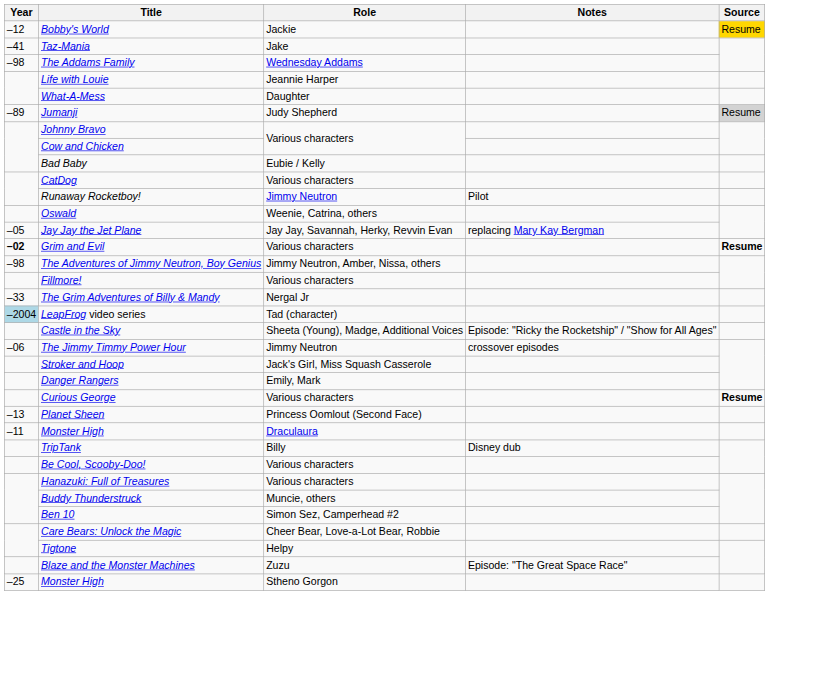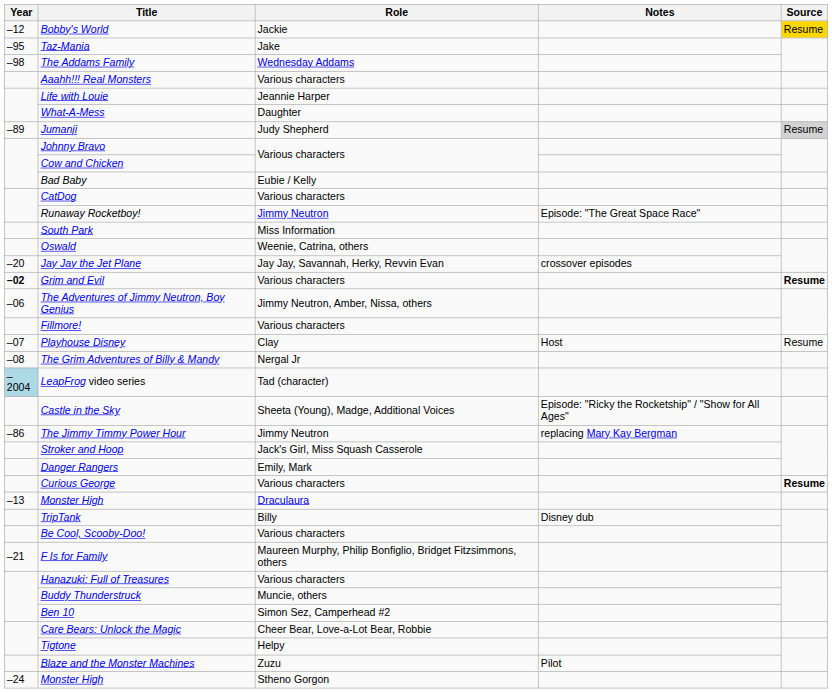 <table class="wikitable sortable plainrowheaders">
 <tr>
 <th>Year</th>
 <th>Title</th>
 <th>Role</th>
 <th class="unsortable">Notes</th>
 <th class="unsortable">Source</th>
 </tr>
 <tr>
 <td>–12</td>
 <td><em><a href='#'>Bobby's World</a></em></td>
 <td>Jackie</td>
 <td></td>
 <td style="background: gold;">Resume</td>
 </tr>
 <tr>
-<td>–41</td>
+<td>–95</td>
 <td><em><a href='#'>Taz-Mania</a></em></td>
 <td>Jake</td>
 <td></td>
 <td rowspan="2"></td>
 </tr>
 <tr>
 <td>–98</td>
 <td><em><a href='#'>The Addams Family</a></em></td>
 <td><a href='#'>Wednesday Addams</a></td>
+<td></td>
+</tr>
+<tr>
+<td></td>
+<td><em><a href='#'>Aaahh!!! Real Monsters</a></em></td>
+<td>Various characters</td>
+<td></td>
 <td></td>
 </tr>
 <tr>
 <td rowspan="2"></td>
 <td><em><a href='#'>Life with Louie</a></em></td>
 <td>Jeannie Harper</td>
 <td></td>
 <td></td>
 </tr>
 <tr>
 <td><em><a href='#'>What-A-Mess</a></em></td>
 <td>Daughter</td>
 <td></td>
 <td></td>
 </tr>
 <tr>
 <td>–89</td>
 <td><em><a href='#'>Jumanji</a></em></td>
 <td>Judy Shepherd</td>
 <td></td>
 <td style="background: lightgrey;">Resume </td>
 </tr>
 <tr>
 <td rowspan="3"></td>
 <td><em><a href='#'>Johnny Bravo</a></em></td>
 <td rowspan="2">Various characters</td>
 <td></td>
 <td rowspan="2"></td>
 </tr>
 <tr>
 <td><em><a href='#'>Cow and Chicken</a></em></td>
 <td></td>
 </tr>
 <tr>
 <td><em>Bad Baby</em></td>
 <td>Eubie / Kelly</td>
 <td></td>
 <td></td>
 </tr>
 <tr>
 <td rowspan="2"></td>
 <td><em><a href='#'>CatDog</a></em></td>
 <td>Various characters</td>
 <td></td>
 <td></td>
 </tr>
 <tr>
 <td><em>Runaway Rocketboy!</em></td>
 <td><a href='#'>Jimmy Neutron</a></td>
-<td>Pilot</td>
+<td>Episode: "The Great Space Race"</td>
+<td></td>
+</tr>
+<tr>
+<td></td>
+<td><em><a href='#'>South Park</a></em></td>
+<td>Miss Information</td>
+<td></td>
 <td></td>
 </tr>
 <tr>
 <td></td>
 <td><em><a href='#'>Oswald</a></em></td>
 <td>Weenie, Catrina, others</td>
 <td></td>
 <td rowspan="2"></td>
 </tr>
 <tr>
-<td>–05</td>
+<td>–20</td>
 <td><em> <a href='#'>Jay Jay the Jet Plane</a></em></td>
 <td>Jay Jay, Savannah, Herky, Revvin Evan</td>
-<td>replacing <a href='#'>Mary Kay Bergman</a></td>
+<td>crossover episodes</td>
 </tr>
 <tr>
 <td><strong>–02</strong></td>
 <td><em><a href='#'>Grim and Evil</a></em></td>
 <td>Various characters</td>
 <td></td>
 <td><strong>Resume </strong></td>
 </tr>
 <tr>
-<td>–98</td>
+<td>–06</td>
 <td><em><a href='#'>The Adventures of Jimmy Neutron, Boy Genius</a></em></td>
 <td>Jimmy Neutron, Amber, Nissa, others</td>
 <td></td>
 <td rowspan="2"></td>
 </tr>
 <tr>
 <td></td>
 <td><em><a href='#'>Fillmore!</a></em></td>
 <td>Various characters</td>
 <td></td>
 </tr>
 <tr>
-<td>–33</td>
+<td>–07</td>
+<td><em><a href='#'>Playhouse Disney</a></em></td>
+<td>Clay</td>
+<td>Host</td>
+<td>Resume </td>
+</tr>
+<tr>
+<td>–08</td>
 <td><em><a href='#'>The Grim Adventures of Billy & Mandy</a></em></td>
 <td>Nergal Jr</td>
 <td></td>
 <td></td>
 </tr>
 <tr>
 <td style="background: lightblue;">–2004</td>
 <td><em><a href='#'>LeapFrog</a></em> video series</td>
 <td>Tad (character)</td>
 <td></td>
 </tr>
 <tr>
 <td></td>
 <td><em><a href='#'>Castle in the Sky</a></em></td>
 <td>Sheeta (Young), Madge, Additional Voices</td>
 <td>Episode: "Ricky the Rocketship" / "Show for All Ages"</td>
 <td></td>
 </tr>
 <tr>
-<td>–06</td>
+<td>–86</td>
 <td><em><a href='#'>The Jimmy Timmy Power Hour</a></em></td>
 <td>Jimmy Neutron</td>
-<td>crossover episodes</td>
+<td>replacing <a href='#'>Mary Kay Bergman</a></td>
 <td rowspan="3"></td>
 </tr>
 <tr>
 <td></td>
 <td><em><a href='#'>Stroker and Hoop</a></em></td>
 <td>Jack's Girl, Miss Squash Casserole</td>
 <td></td>
 </tr>
 <tr>
 <td></td>
 <td><em><a href='#'>Danger Rangers</a></em></td>
 <td>Emily, Mark</td>
 <td></td>
 </tr>
 <tr>
 <td></td>
 <td><em><a href='#'>Curious George</a></em></td>
 <td>Various characters</td>
 <td></td>
 <td><strong>Resume </strong></td>
 </tr>
 <tr>
 <td>–13</td>
-<td><em><a href='#'>Planet Sheen</a></em></td>
-<td>Princess Oomlout (Second Face)</td>
-<td></td>
-<td></td>
-</tr>
-<tr>
-<td>–11</td>
 <td><em><a href='#'>Monster High</a></em></td>
 <td><a href='#'>Draculaura</a></td>
 <td></td>
 <td></td>
 </tr>
 <tr>
 <td></td>
 <td><em><a href='#'>TripTank</a></em></td>
 <td>Billy</td>
 <td>Disney dub</td>
 <td rowspan="2"></td>
 </tr>
 <tr>
 <td></td>
 <td><em><a href='#'>Be Cool, Scooby-Doo!</a></em></td>
 <td>Various characters</td>
+<td></td>
+</tr>
+<tr>
+<td>–21</td>
+<td><em><a href='#'>F Is for Family</a></em></td>
+<td>Maureen Murphy, Philip Bonfiglio, Bridget Fitzsimmons, others</td>
+<td></td>
 <td></td>
 </tr>
 <tr>
 <td rowspan="3"></td>
 <td><em><a href='#'>Hanazuki: Full of Treasures</a></em></td>
 <td>Various characters</td>
 <td></td>
 <td rowspan="3"></td>
 </tr>
 <tr>
 <td><em><a href='#'>Buddy Thunderstruck</a></em></td>
 <td>Muncie, others</td>
 <td></td>
 </tr>
 <tr>
 <td><em><a href='#'>Ben 10</a></em></td>
 <td>Simon Sez, Camperhead #2</td>
 <td></td>
 </tr>
 <tr>
 <td rowspan="2"></td>
 <td><em><a href='#'>Care Bears: Unlock the Magic</a></em></td>
 <td>Cheer Bear, Love-a-Lot Bear, Robbie</td>
 <td></td>
 <td></td>
 </tr>
 <tr>
 <td><em><a href='#'>Tigtone</a></em></td>
 <td>Helpy</td>
 <td></td>
 <td rowspan="2"></td>
 </tr>
 <tr>
 <td></td>
 <td><em><a href='#'>Blaze and the Monster Machines</a></em></td>
 <td>Zuzu</td>
-<td>Episode: "The Great Space Race"</td>
+<td>Pilot</td>
 </tr>
 <tr>
-<td>–25</td>
+<td>–24</td>
 <td><em><a href='#'>Monster High</a></em></td>
 <td>Stheno Gorgon</td>
 <td></td>
 </tr>
 </table>
